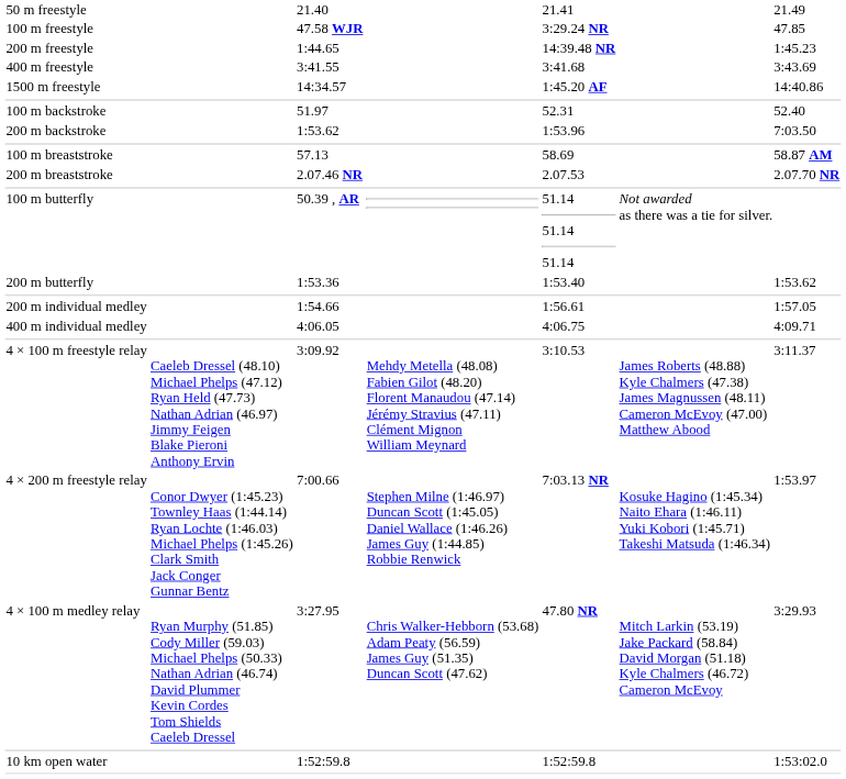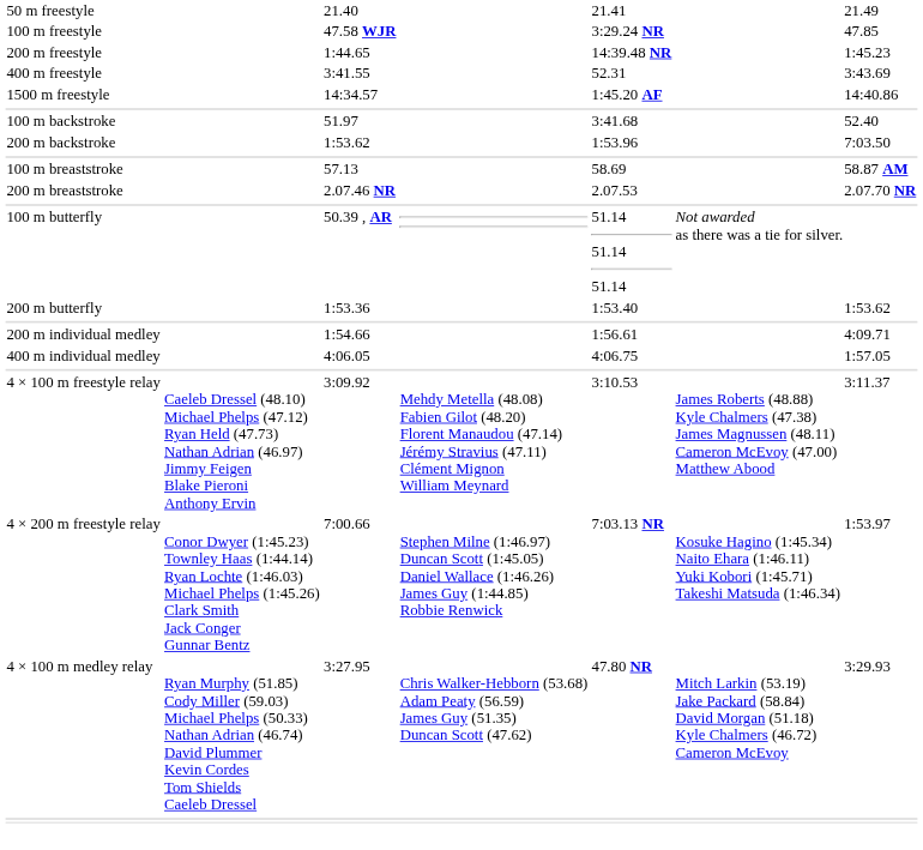 <table>
 <tr>
 <td>50 m freestyle<br></td>
 <td></td>
 <td>21.40</td>
 <td></td>
 <td>21.41</td>
 <td></td>
 <td>21.49</td>
 </tr>
 <tr>
 <td>100 m freestyle<br></td>
 <td></td>
 <td>47.58 <strong><a href='#'>WJR</a></strong></td>
 <td></td>
 <td>3:29.24 <strong><a href='#'>NR</a></strong></td>
 <td></td>
 <td>47.85</td>
 </tr>
 <tr>
 <td>200 m freestyle<br></td>
 <td></td>
 <td>1:44.65</td>
 <td></td>
 <td>14:39.48 <strong><a href='#'>NR</a></strong></td>
 <td></td>
 <td>1:45.23</td>
 </tr>
 <tr>
 <td>400 m freestyle<br></td>
 <td></td>
 <td>3:41.55</td>
 <td></td>
-<td>3:41.68</td>
+<td>52.31</td>
 <td></td>
 <td>3:43.69</td>
 </tr>
 <tr>
 <td>1500 m freestyle<br></td>
 <td></td>
 <td>14:34.57</td>
 <td></td>
 <td>1:45.20 <strong><a href='#'>AF</a></strong></td>
 <td></td>
 <td>14:40.86</td>
 </tr>
 <tr>
 </tr>
 <tr bgcolor=#ddd>
 <td colspan=7></td>
 </tr>
 <tr>
 <td>100 m backstroke<br></td>
 <td></td>
 <td>51.97 </td>
 <td></td>
-<td>52.31</td>
+<td>3:41.68</td>
 <td></td>
 <td>52.40</td>
 </tr>
 <tr>
 <td>200 m backstroke<br></td>
 <td></td>
 <td>1:53.62</td>
 <td></td>
 <td>1:53.96</td>
 <td></td>
 <td>7:03.50</td>
 </tr>
 <tr>
 </tr>
 <tr bgcolor=#ddd>
 <td colspan=7></td>
 </tr>
 <tr>
 <td>100 m breaststroke<br></td>
 <td></td>
 <td>57.13 </td>
 <td></td>
 <td>58.69</td>
 <td></td>
 <td>58.87 <strong><a href='#'>AM</a></strong></td>
 </tr>
 <tr>
 <td>200 m breaststroke<br></td>
 <td></td>
 <td>2.07.46 <strong><a href='#'>NR</a></strong></td>
 <td></td>
 <td>2.07.53</td>
 <td></td>
 <td>2.07.70 <strong><a href='#'>NR</a></strong></td>
 </tr>
 <tr>
 </tr>
 <tr bgcolor=#ddd>
 <td colspan=7></td>
 </tr>
 <tr valign="top">
 <td>100 m butterfly<br></td>
 <td></td>
 <td>50.39 , <strong><a href='#'>AR</a></strong></td>
 <td><hr><hr></td>
 <td>51.14 <hr>51.14 <hr>51.14</td>
 <td colspan=2><em>Not awarded</em><br><span>as there was a tie for silver.</span></td>
 </tr>
 <tr>
 <td>200 m butterfly<br></td>
 <td></td>
 <td>1:53.36</td>
 <td></td>
 <td>1:53.40</td>
 <td></td>
 <td>1:53.62</td>
 </tr>
 <tr>
 </tr>
 <tr bgcolor=#ddd>
 <td colspan=7></td>
 </tr>
 <tr valign="top">
 <td>200 m individual medley<br></td>
 <td></td>
 <td>1:54.66</td>
 <td></td>
 <td>1:56.61</td>
 <td></td>
-<td>1:57.05</td>
+<td>4:09.71</td>
 </tr>
 <tr valign="top">
 <td>400 m individual medley<br></td>
 <td></td>
 <td>4:06.05</td>
 <td></td>
 <td>4:06.75</td>
 <td></td>
-<td>4:09.71</td>
+<td>1:57.05</td>
 </tr>
 <tr>
 </tr>
 <tr bgcolor=#ddd>
 <td colspan=7></td>
 </tr>
 <tr valign="top">
 <td>4 × 100 m freestyle relay<br></td>
 <td valign=top><br><a href='#'>Caeleb Dressel</a> (48.10)<br><a href='#'>Michael Phelps</a> (47.12)<br><a href='#'>Ryan Held</a> (47.73)<br><a href='#'>Nathan Adrian</a> (46.97)<br><a href='#'>Jimmy Feigen</a><br><a href='#'>Blake Pieroni</a><br><a href='#'>Anthony Ervin</a></td>
 <td>3:09.92</td>
 <td valign=top><br><a href='#'>Mehdy Metella</a> (48.08)<br><a href='#'>Fabien Gilot</a> (48.20)<br><a href='#'>Florent Manaudou</a> (47.14)<br><a href='#'>Jérémy Stravius</a> (47.11)<br><a href='#'>Clément Mignon</a><br><a href='#'>William Meynard</a></td>
 <td>3:10.53</td>
 <td valign=top><br><a href='#'>James Roberts</a> (48.88)<br><a href='#'>Kyle Chalmers</a> (47.38)<br><a href='#'>James Magnussen</a> (48.11)<br><a href='#'>Cameron McEvoy</a> (47.00)<br><a href='#'>Matthew Abood</a></td>
 <td>3:11.37</td>
 </tr>
 <tr valign="top">
 <td>4 × 200 m freestyle relay<br></td>
 <td valign=top><br><a href='#'>Conor Dwyer</a> (1:45.23)<br><a href='#'>Townley Haas</a> (1:44.14)<br><a href='#'>Ryan Lochte</a> (1:46.03)<br><a href='#'>Michael Phelps</a> (1:45.26)<br><a href='#'>Clark Smith</a><br><a href='#'>Jack Conger</a><br><a href='#'>Gunnar Bentz</a></td>
 <td>7:00.66</td>
 <td valign=top><br><a href='#'>Stephen Milne</a> (1:46.97)<br><a href='#'>Duncan Scott</a> (1:45.05)<br><a href='#'>Daniel Wallace</a> (1:46.26)<br><a href='#'>James Guy</a> (1:44.85)<br><a href='#'>Robbie Renwick</a></td>
 <td>7:03.13 <strong><a href='#'>NR</a></strong></td>
 <td valign=top><br><a href='#'>Kosuke Hagino</a> (1:45.34)<br><a href='#'>Naito Ehara</a> (1:46.11)<br><a href='#'>Yuki Kobori</a> (1:45.71)<br><a href='#'>Takeshi Matsuda</a> (1:46.34)</td>
 <td>1:53.97</td>
 </tr>
 <tr valign="top">
 <td>4 × 100 m medley relay<br></td>
 <td valign=top><br><a href='#'>Ryan Murphy</a> (51.85) <br><a href='#'>Cody Miller</a> (59.03)<br><a href='#'>Michael Phelps</a> (50.33)<br><a href='#'>Nathan Adrian</a> (46.74)<br><a href='#'>David Plummer</a><br><a href='#'>Kevin Cordes</a><br><a href='#'>Tom Shields</a><br><a href='#'>Caeleb Dressel</a></td>
 <td>3:27.95 </td>
 <td valign=top><br><a href='#'>Chris Walker-Hebborn</a> (53.68)<br><a href='#'>Adam Peaty</a> (56.59)<br><a href='#'>James Guy</a> (51.35)<br><a href='#'>Duncan Scott</a> (47.62)</td>
 <td>47.80 <strong><a href='#'>NR</a></strong></td>
 <td valign=top><br><a href='#'>Mitch Larkin</a> (53.19)<br><a href='#'>Jake Packard</a> (58.84)<br><a href='#'>David Morgan</a> (51.18)<br><a href='#'>Kyle Chalmers</a> (46.72)<br><a href='#'>Cameron McEvoy</a></td>
 <td>3:29.93</td>
 </tr>
 <tr>
 </tr>
 <tr bgcolor=#ddd>
 <td colspan=7></td>
 </tr>
-<tr>
-<td>10 km open water<br></td>
-<td></td>
-<td>1:52:59.8</td>
-<td></td>
-<td>1:52:59.8</td>
-<td></td>
-<td>1:53:02.0</td>
-</tr>
 <tr bgcolor= e8e8e8>
 <td colspan=7></td>
 </tr>
 </table>
